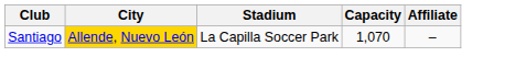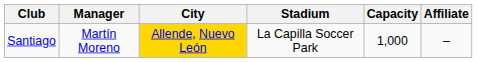 <table class="wikitable sortable" style="text-align: center;">
 <tr>
 <th>Club</th>
+<th>Manager</th>
 <th>City</th>
 <th>Stadium</th>
 <th>Capacity</th>
 <th>Affiliate</th>
 </tr>
 <tr>
 <td align="left"><a href='#'>Santiago</a></td>
+<td> <a href='#'>Martín Moreno</a></td>
 <td style="background: gold;"><a href='#'>Allende</a>, <a href='#'>Nuevo León</a></td>
 <td>La Capilla Soccer Park</td>
-<td>1,070</td>
+<td>1,000</td>
 <td>–</td>
 </tr>
 </table>
